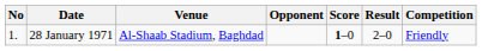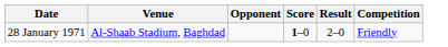 <table class="wikitable" style="font-size:100%;">
 <tr>
-<th>No</th>
 <th>Date</th>
 <th>Venue</th>
 <th>Opponent</th>
 <th>Score</th>
 <th>Result</th>
 <th>Competition</th>
 </tr>
 <tr>
-<td>1.</td>
 <td>28 January 1971</td>
 <td><a href='#'>Al-Shaab Stadium</a>, <a href='#'>Baghdad</a></td>
 <td></td>
 <td align=center><strong>1</strong>–0</td>
 <td align=center>2–0</td>
 <td><a href='#'>Friendly</a></td>
 </tr>
 </table>
